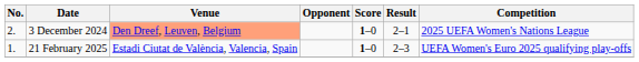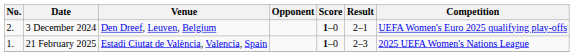 <table class="wikitable">
 <tr>
 <th>No.</th>
 <th>Date</th>
 <th>Venue</th>
 <th>Opponent</th>
 <th>Score</th>
 <th>Result</th>
 <th>Competition</th>
 </tr>
 <tr>
 <td>2.</td>
 <td>3 December 2024</td>
-<td style="background: lightsalmon;"><a href='#'>Den Dreef</a>, <a href='#'>Leuven</a>, <a href='#'>Belgium</a></td>
+<td><a href='#'>Den Dreef</a>, <a href='#'>Leuven</a>, <a href='#'>Belgium</a></td>
 <td></td>
 <td align=center><strong>1</strong>–0</td>
 <td align=center>2–1</td>
-<td><a href='#'>2025 UEFA Women's Nations League</a></td>
+<td><a href='#'>UEFA Women's Euro 2025 qualifying play-offs</a></td>
 </tr>
 <tr>
 <td>1.</td>
 <td>21 February 2025</td>
 <td><a href='#'>Estadi Ciutat de València</a>, <a href='#'>Valencia</a>, <a href='#'>Spain</a></td>
 <td></td>
 <td align=center><strong>1</strong>–0</td>
 <td align=center>2–3</td>
-<td><a href='#'>UEFA Women's Euro 2025 qualifying play-offs</a></td>
+<td><a href='#'>2025 UEFA Women's Nations League</a></td>
 </tr>
 <tr>
 </tr>
 </table>
